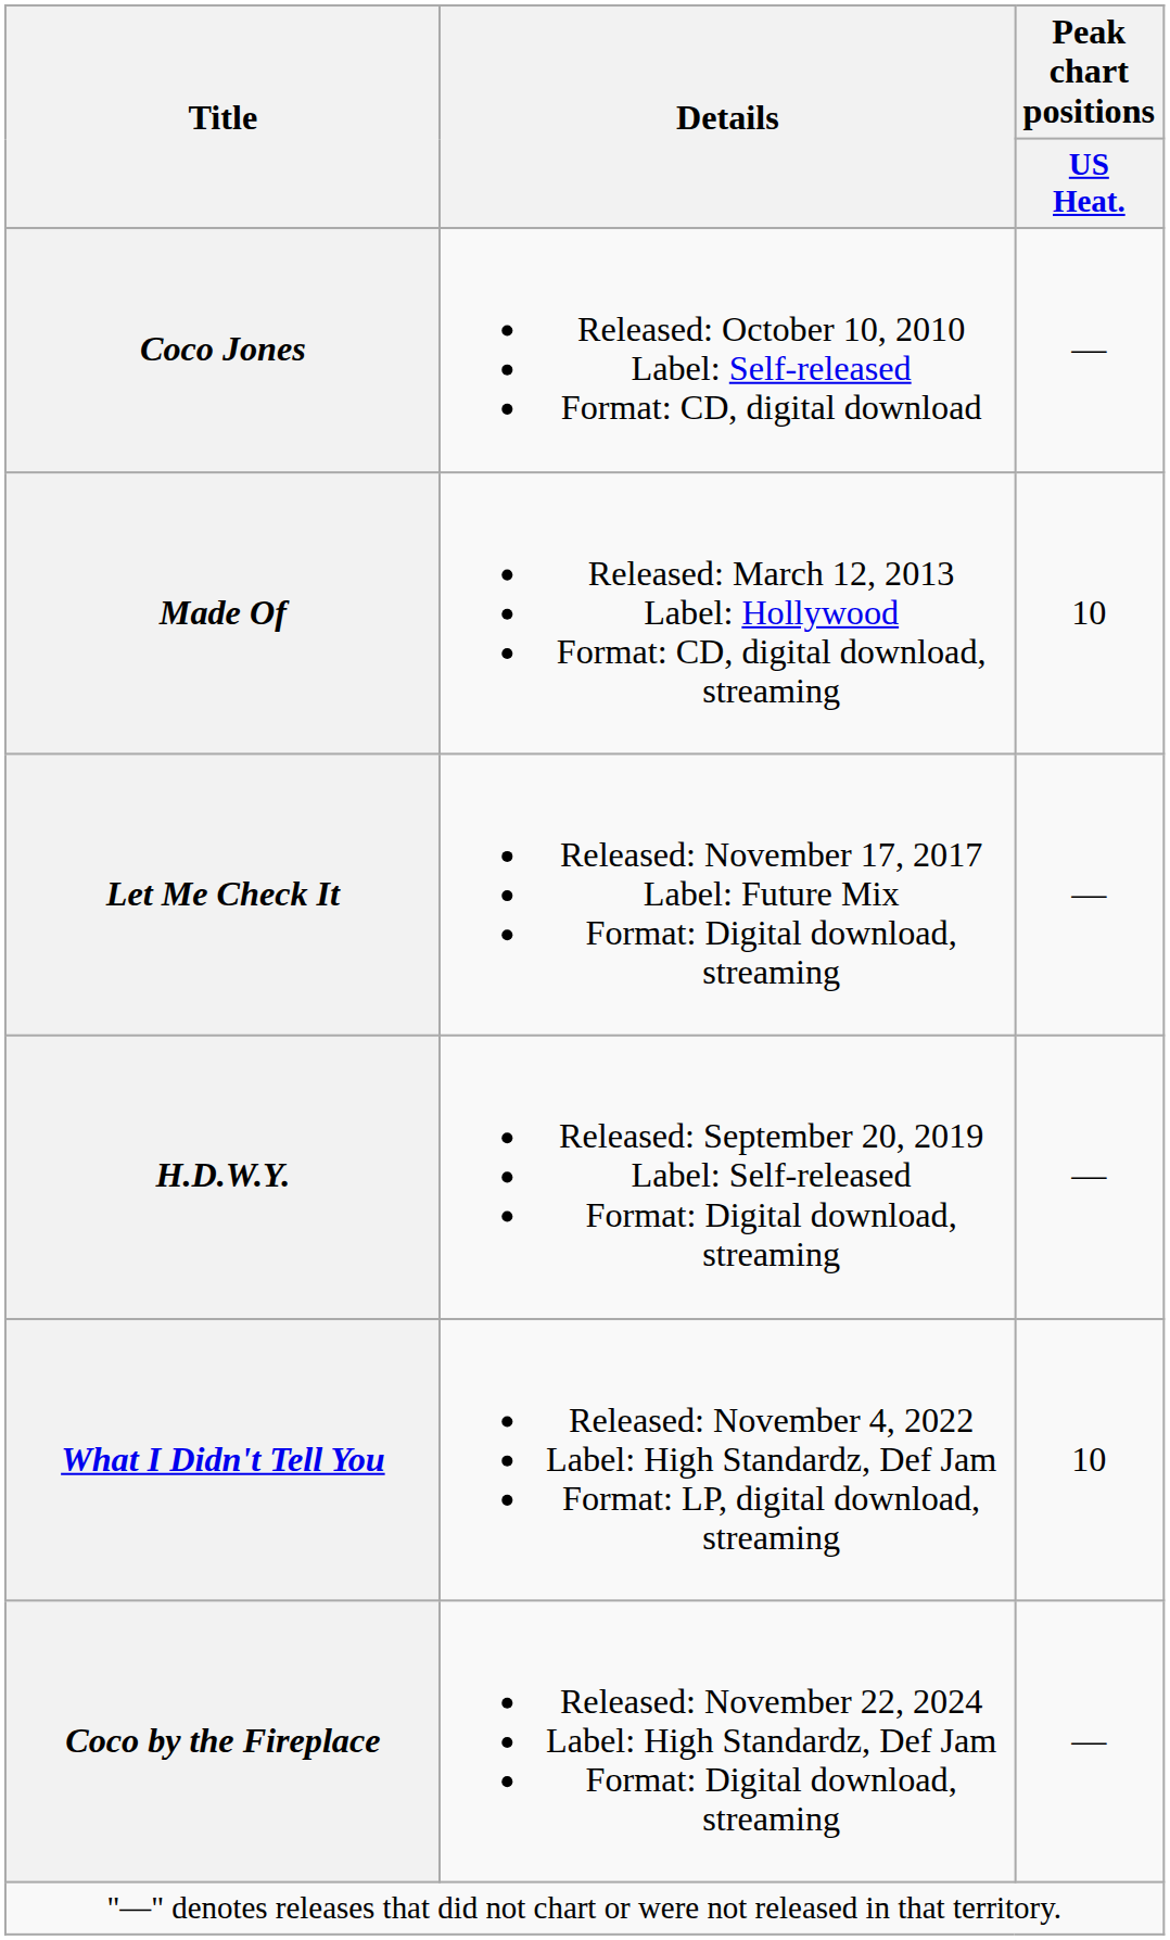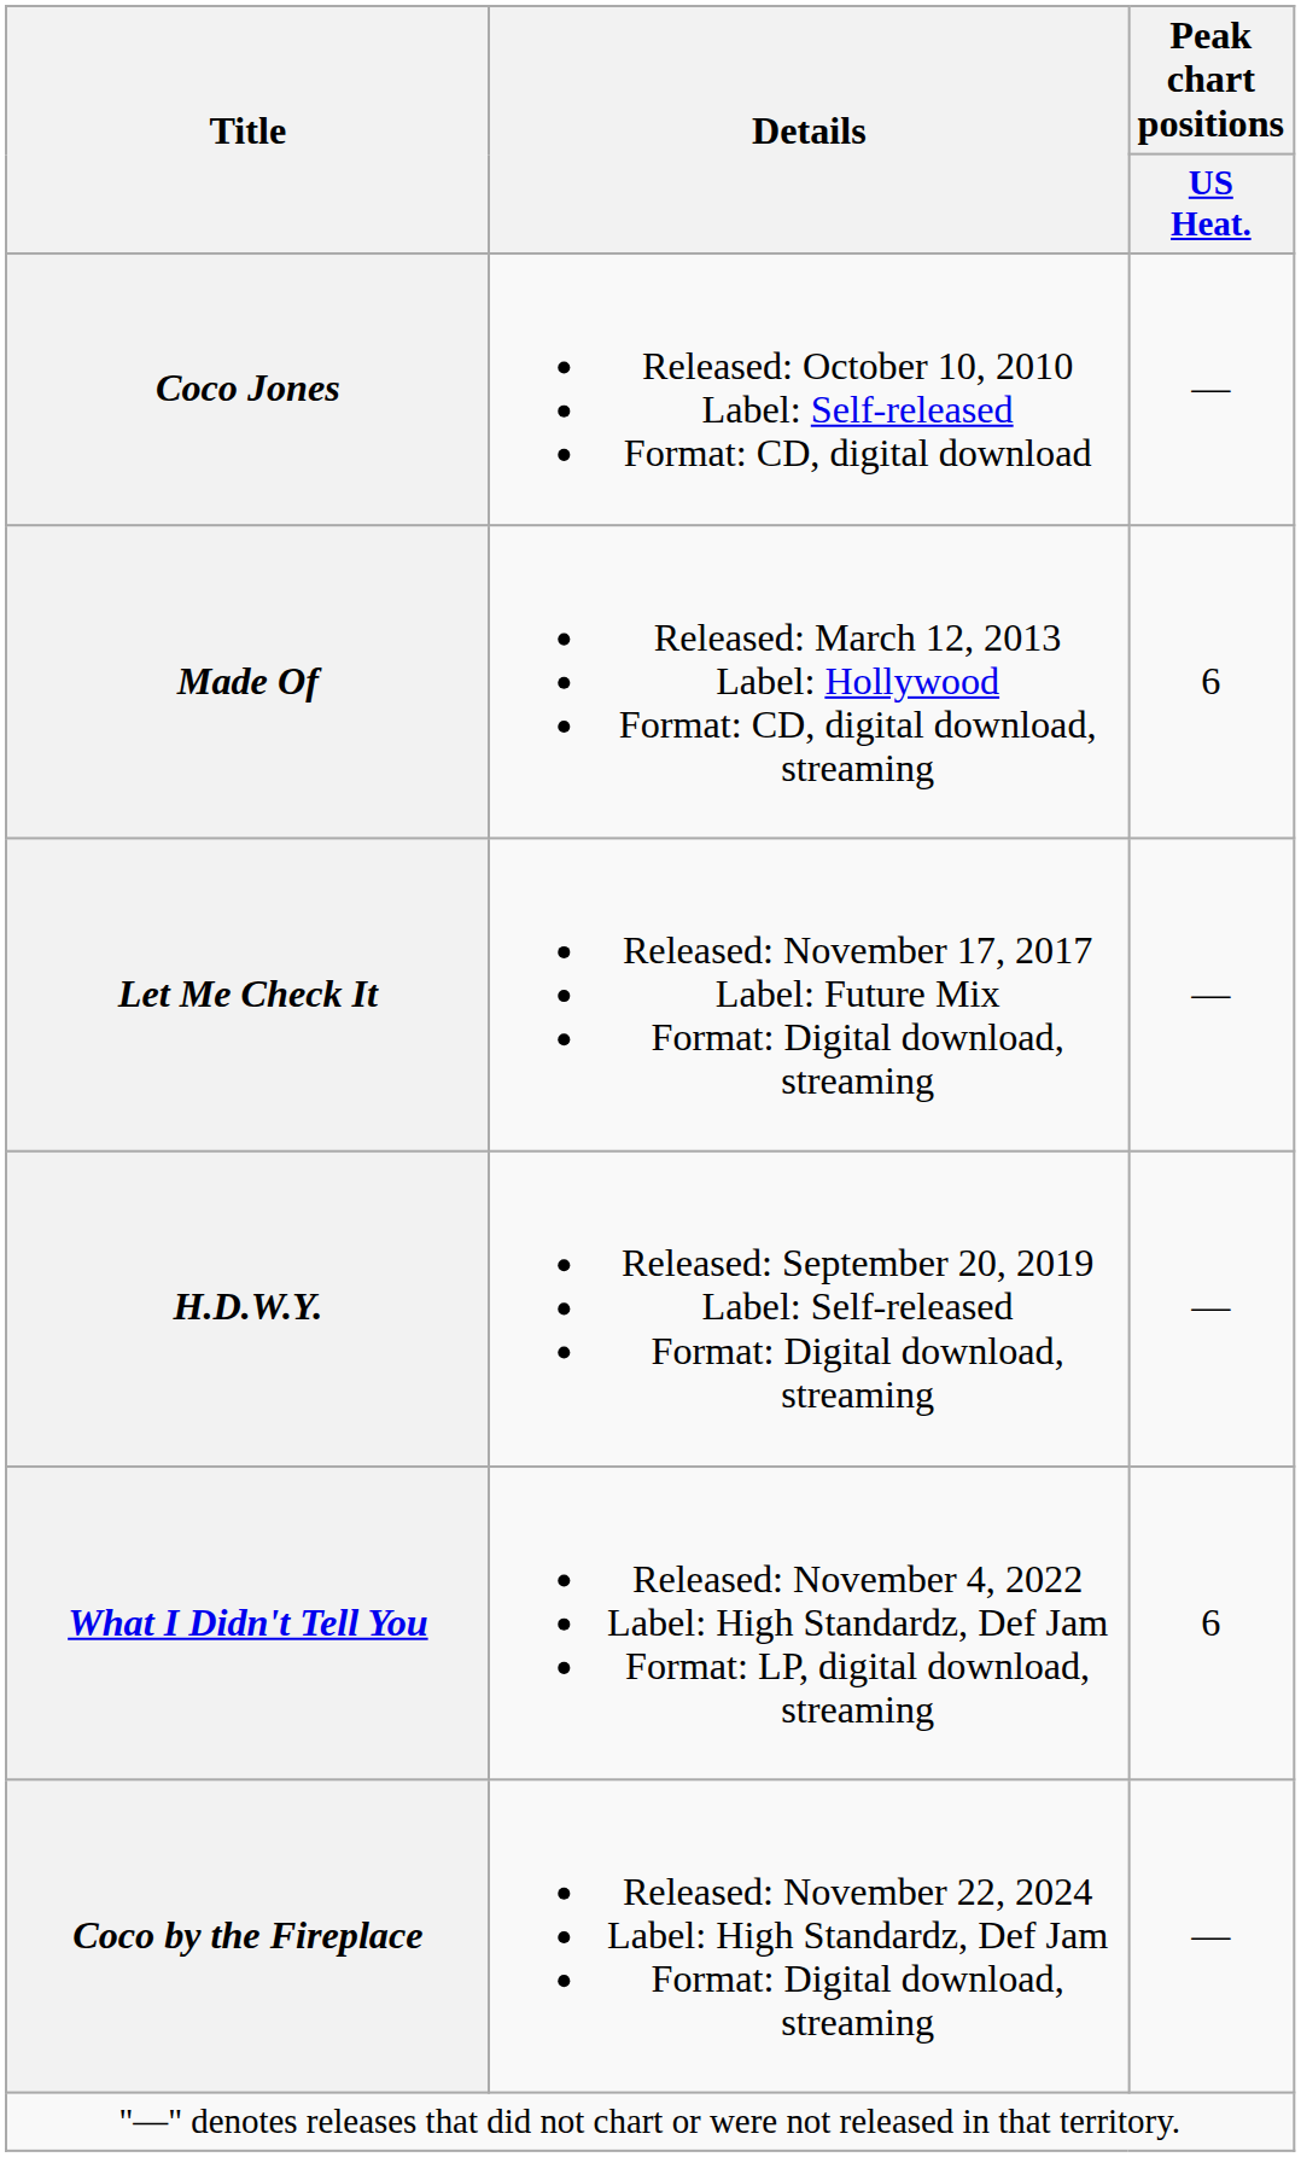 <table class="wikitable plainrowheaders" style="text-align:center;">
 <tr>
 <th scope="col" rowspan="2" style="width:12em;">Title</th>
 <th scope="col" rowspan="2" style="width:16em;">Details</th>
 <th scope="col" colspan="1">Peak chart positions</th>
 </tr>
 <tr>
 <th scope="col" style="width:3em;font-size:90%;"><a href='#'>US<br>Heat.</a><br></th>
 </tr>
 <tr>
 <th scope="row"><em>Coco Jones</em></th>
 <td><br><ul><li>Released: October 10, 2010</li><li>Label: <a href='#'>Self-released</a></li><li>Format: CD, digital download</li></ul></td>
 <td>—</td>
 </tr>
 <tr>
 <th scope="row"><em>Made Of</em></th>
 <td><br><ul><li>Released: March 12, 2013</li><li>Label: <a href='#'>Hollywood</a></li><li>Format: CD, digital download, streaming</li></ul></td>
-<td>10</td>
+<td>6</td>
 </tr>
 <tr>
 <th scope="row"><em>Let Me Check It</em></th>
 <td><br><ul><li>Released: November 17, 2017</li><li>Label: Future Mix</li><li>Format: Digital download, streaming</li></ul></td>
 <td>—</td>
 </tr>
 <tr>
 <th scope="row"><em>H.D.W.Y.</em></th>
 <td><br><ul><li>Released: September 20, 2019</li><li>Label: Self-released</li><li>Format: Digital download, streaming</li></ul></td>
 <td>—</td>
 </tr>
 <tr>
 <th scope="row"><em><a href='#'>What I Didn't Tell You</a></em></th>
 <td><br><ul><li>Released: November 4, 2022</li><li>Label: High Standardz, Def Jam</li><li>Format: LP, digital download, streaming</li></ul></td>
-<td>10</td>
+<td>6</td>
 </tr>
 <tr>
 <th scope="row"><em>Coco by the Fireplace</em></th>
 <td><br><ul><li>Released: November 22, 2024</li><li>Label: High Standardz, Def Jam</li><li>Format: Digital download, streaming</li></ul></td>
 <td>—</td>
 </tr>
 <tr>
 <td colspan="8" style="font-size:90%;">"—" denotes releases that did not chart or were not released in that territory.</td>
 </tr>
 </table>
